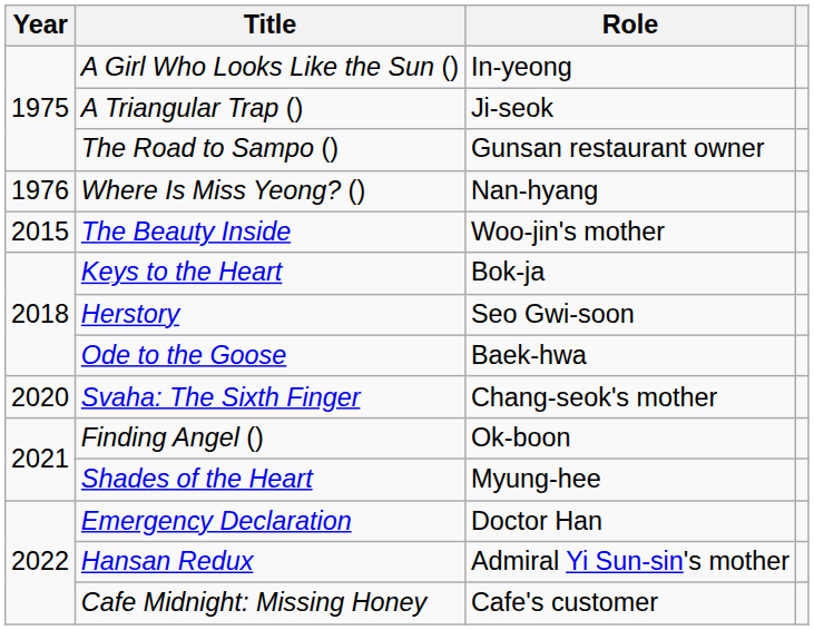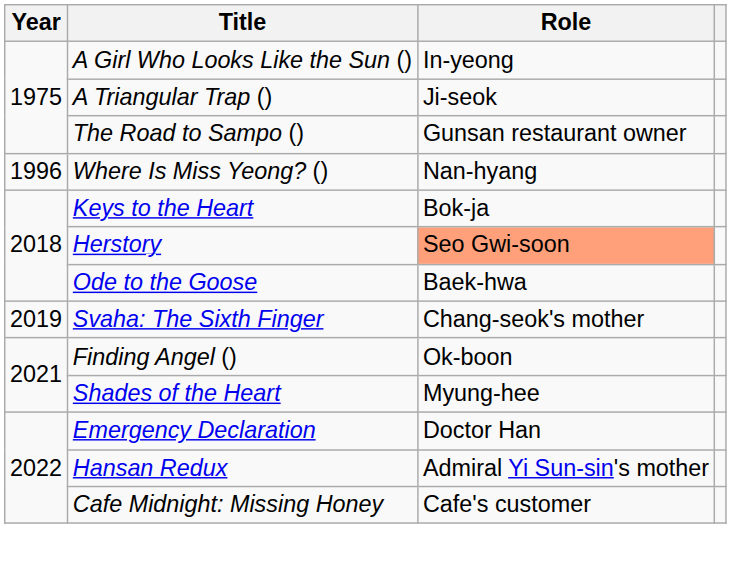 <table class="wikitable sortable plainrowheaders">
 <tr>
 <th scope="col">Year</th>
 <th scope="col">Title</th>
 <th scope="col">Role</th>
 <th scope="col" class="unsortable"></th>
 </tr>
 <tr>
 <td rowspan="3">1975</td>
 <td><em>A Girl Who Looks Like the Sun</em> ()</td>
 <td>In-yeong</td>
 <td></td>
 </tr>
 <tr>
 <td><em>A Triangular Trap</em> ()</td>
 <td>Ji-seok</td>
 <td></td>
 </tr>
 <tr>
 <td><em>The Road to Sampo</em> ()</td>
 <td>Gunsan restaurant owner</td>
 <td></td>
 </tr>
 <tr>
-<td scope="row">1976</td>
+<td scope="row">1996</td>
 <td><em>Where Is Miss Yeong?</em> ()</td>
 <td>Nan-hyang</td>
-<td></td>
-</tr>
-<tr>
-<td scope="row">2015</td>
-<td><em><a href='#'>The Beauty Inside</a></em></td>
-<td>Woo-jin's mother</td>
 <td></td>
 </tr>
 <tr>
 <td rowspan="3">2018</td>
 <td><em><a href='#'>Keys to the Heart</a></em></td>
 <td>Bok-ja</td>
 <td></td>
 </tr>
 <tr>
 <td><em><a href='#'>Herstory</a></em></td>
-<td>Seo Gwi-soon</td>
+<td style="background: lightsalmon;">Seo Gwi-soon</td>
 <td></td>
 </tr>
 <tr>
 <td><em><a href='#'>Ode to the Goose</a></em></td>
 <td>Baek-hwa</td>
 <td></td>
 </tr>
 <tr>
-<td scope="row">2020</td>
+<td scope="row">2019</td>
 <td><em><a href='#'>Svaha: The Sixth Finger</a></em></td>
 <td>Chang-seok's mother</td>
 <td></td>
 </tr>
 <tr>
 <td rowspan="2">2021</td>
 <td><em>Finding Angel</em> ()</td>
 <td>Ok-boon</td>
 <td></td>
 </tr>
 <tr>
 <td><em><a href='#'>Shades of the Heart</a></em></td>
 <td>Myung-hee</td>
 <td></td>
 </tr>
 <tr>
 <td scope="row" rowspan=3>2022</td>
 <td><em><a href='#'>Emergency Declaration</a></em></td>
 <td>Doctor Han</td>
 <td></td>
 </tr>
 <tr>
 <td><em><a href='#'>Hansan Redux</a></em></td>
 <td>Admiral <a href='#'>Yi Sun-sin</a>'s mother</td>
 <td></td>
 </tr>
 <tr>
 <td><em>Cafe Midnight: Missing Honey</em></td>
 <td>Cafe's customer</td>
 <td></td>
 </tr>
 </table>
